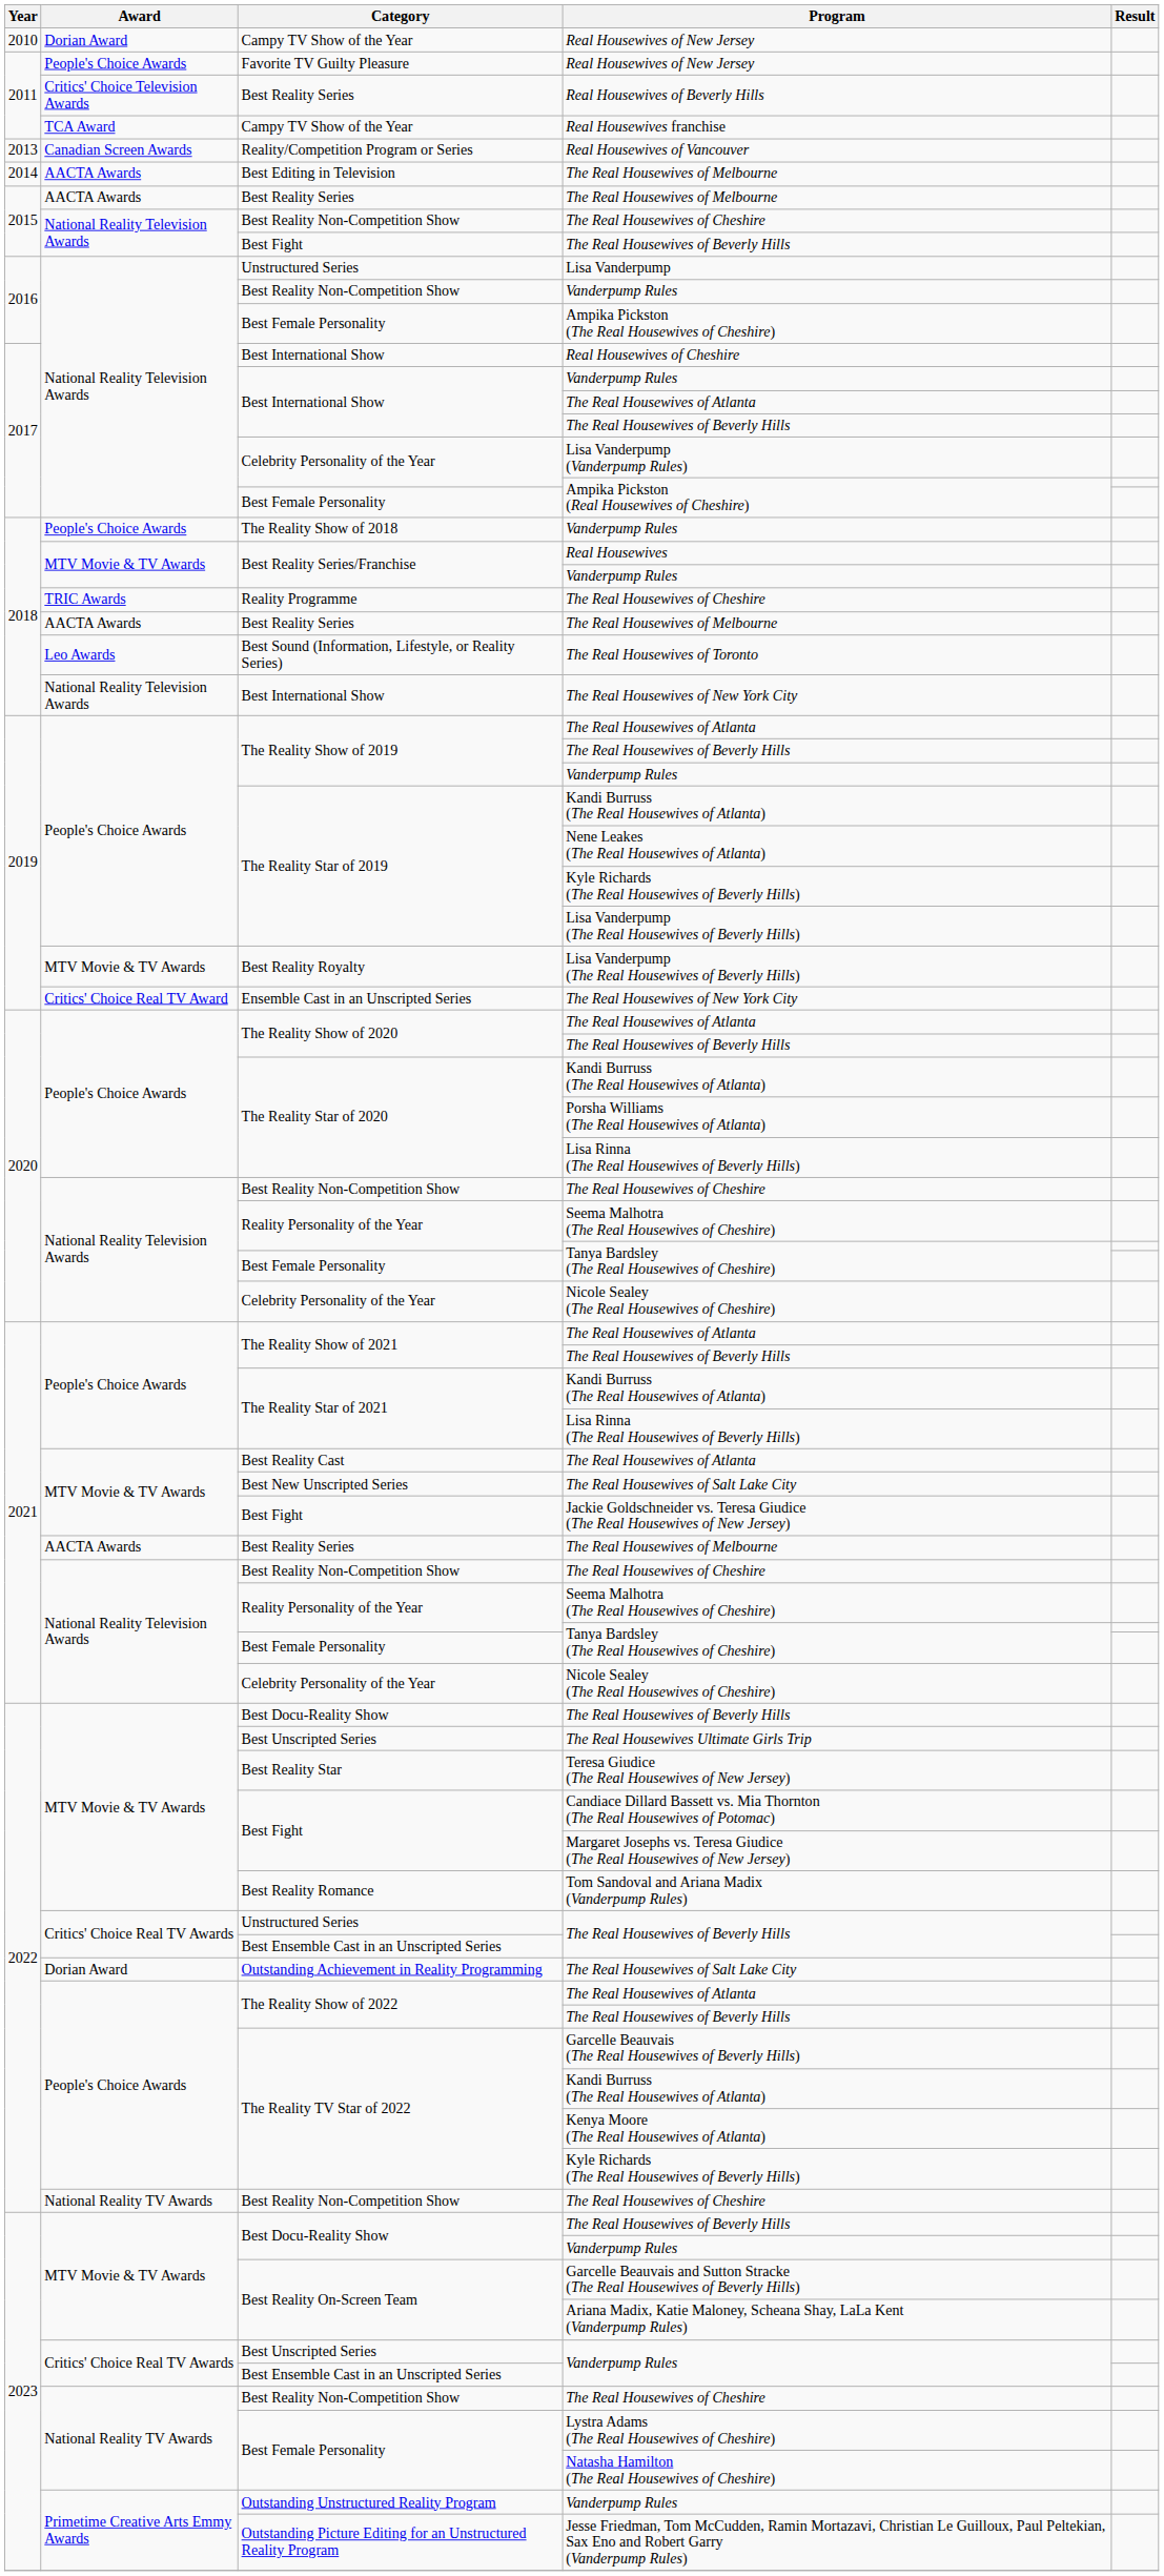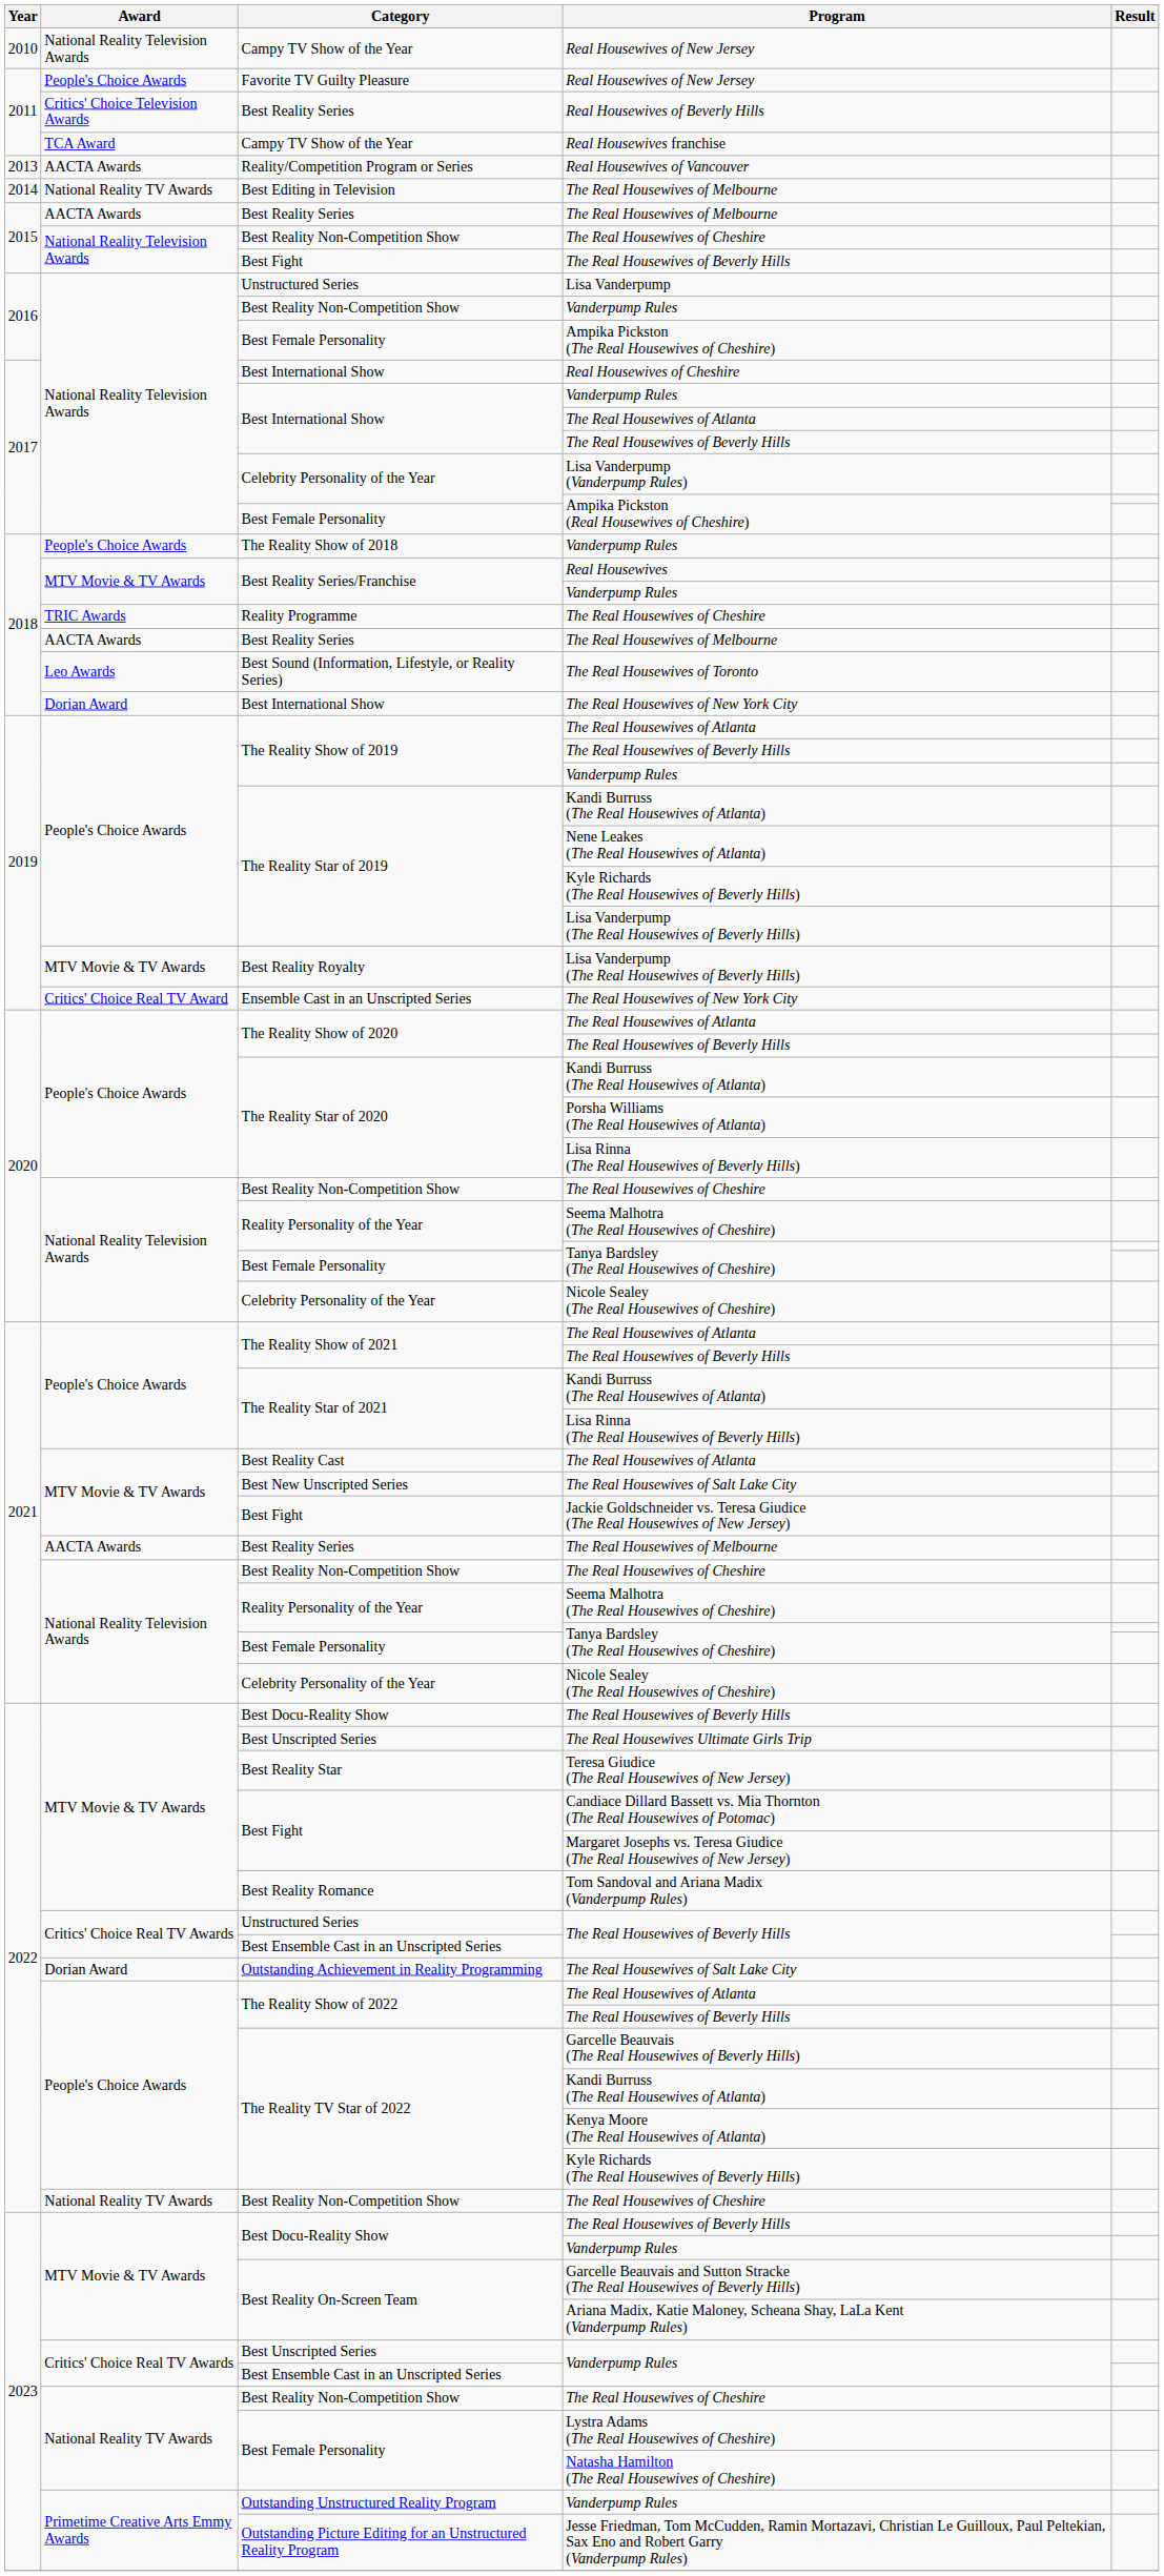 <table class="wikitable plainrowheaders"  width:100%;">
 <tr>
 <th scope="col">Year</th>
 <th scope="col">Award</th>
 <th scope="col">Category</th>
 <th scope="col">Program</th>
 <th scope="col">Result</th>
 </tr>
 <tr>
 <td align="center">2010</td>
-<td><a href='#'>Dorian Award</a></td>
+<td>National Reality Television Awards</td>
 <td>Campy TV Show of the Year</td>
 <td><em>Real Housewives of New Jersey</em></td>
 <td></td>
 </tr>
 <tr>
 <td rowspan="3" align="center">2011</td>
 <td><a href='#'>People's Choice Awards</a></td>
 <td>Favorite TV Guilty Pleasure</td>
 <td><em>Real Housewives of New Jersey</em></td>
 <td></td>
 </tr>
 <tr>
 <td><a href='#'>Critics' Choice Television Awards</a></td>
 <td>Best Reality Series</td>
 <td><em>Real Housewives of Beverly Hills</em></td>
 <td></td>
 </tr>
 <tr>
 <td><a href='#'>TCA Award</a></td>
 <td>Campy TV Show of the Year</td>
 <td><em>Real Housewives</em> franchise</td>
 <td></td>
 </tr>
 <tr>
 <td align="center">2013</td>
-<td><a href='#'>Canadian Screen Awards</a></td>
+<td>AACTA Awards</td>
 <td>Reality/Competition Program or Series</td>
 <td><em>Real Housewives of Vancouver</em></td>
 <td></td>
 </tr>
 <tr>
 <td align="center">2014</td>
-<td><a href='#'>AACTA Awards</a></td>
+<td>National Reality TV Awards</td>
 <td>Best Editing in Television</td>
 <td><em>The Real Housewives of Melbourne</em></td>
 <td></td>
 </tr>
 <tr>
 <td align="center" rowspan="3">2015</td>
 <td>AACTA Awards</td>
 <td>Best Reality Series</td>
 <td><em>The Real Housewives of Melbourne</em></td>
 <td></td>
 </tr>
 <tr>
 <td rowspan="2"><a href='#'>National Reality Television Awards</a></td>
 <td>Best Reality Non-Competition Show</td>
 <td><em>The Real Housewives of Cheshire</em></td>
 <td></td>
 </tr>
 <tr>
 <td>Best Fight</td>
 <td><em>The Real Housewives of Beverly Hills</em></td>
 <td></td>
 </tr>
 <tr>
 <td align="center" rowspan="3">2016</td>
 <td rowspan="10">National Reality Television Awards</td>
 <td>Unstructured Series</td>
 <td>Lisa Vanderpump</td>
 <td></td>
 </tr>
 <tr>
 <td>Best Reality Non-Competition Show</td>
 <td><em>Vanderpump Rules</em></td>
 <td></td>
 </tr>
 <tr>
 <td>Best Female Personality</td>
 <td>Ampika Pickston<br>(<em>The Real Housewives of Cheshire</em>)</td>
 <td></td>
 </tr>
 <tr>
 <td align="center" rowspan="7">2017</td>
 <td>Best International Show</td>
 <td><em>Real Housewives of Cheshire</em></td>
 <td></td>
 </tr>
 <tr>
 <td rowspan="3">Best International Show</td>
 <td><em>Vanderpump Rules</em></td>
 <td></td>
 </tr>
 <tr>
 <td><em>The Real Housewives of Atlanta</em></td>
 <td></td>
 </tr>
 <tr>
 <td><em>The Real Housewives of Beverly Hills</em></td>
 <td></td>
 </tr>
 <tr>
 <td rowspan="2">Celebrity Personality of the Year</td>
 <td>Lisa Vanderpump<br>(<em>Vanderpump Rules</em>)</td>
 <td></td>
 </tr>
 <tr>
 <td rowspan="2">Ampika Pickston<br>(<em>Real Housewives of Cheshire</em>)</td>
 <td></td>
 </tr>
 <tr>
 <td>Best Female Personality</td>
 <td></td>
 </tr>
 <tr>
 <td rowspan="7" align="center">2018</td>
 <td><a href='#'>People's Choice Awards</a></td>
 <td>The Reality Show of 2018</td>
 <td><em>Vanderpump Rules</em></td>
 <td></td>
 </tr>
 <tr>
 <td rowspan="2"><a href='#'>MTV Movie & TV Awards</a></td>
 <td rowspan="2">Best Reality Series/Franchise</td>
 <td><em>Real Housewives</em></td>
 <td></td>
 </tr>
 <tr>
 <td><em>Vanderpump Rules</em></td>
 <td></td>
 </tr>
 <tr>
 <td><a href='#'>TRIC Awards</a></td>
 <td>Reality Programme</td>
 <td><em>The Real Housewives of Cheshire</em></td>
 <td></td>
 </tr>
 <tr>
 <td>AACTA Awards</td>
 <td>Best Reality Series</td>
 <td><em>The Real Housewives of Melbourne</em></td>
 <td></td>
 </tr>
 <tr>
 <td><a href='#'>Leo Awards</a></td>
 <td>Best Sound (Information, Lifestyle, or Reality Series)</td>
 <td><em>The Real Housewives of Toronto</em></td>
 <td></td>
 </tr>
 <tr>
-<td>National Reality Television Awards</td>
+<td><a href='#'>Dorian Award</a></td>
 <td>Best International Show</td>
 <td><em>The Real Housewives of New York City</em></td>
 <td></td>
 </tr>
 <tr>
 <td align="center" rowspan="9">2019</td>
 <td rowspan="7">People's Choice Awards</td>
 <td rowspan="3">The Reality Show of 2019</td>
 <td><em>The Real Housewives of Atlanta</em></td>
 <td></td>
 </tr>
 <tr>
 <td><em>The Real Housewives of Beverly Hills</em></td>
 <td></td>
 </tr>
 <tr>
 <td><em>Vanderpump Rules</em></td>
 <td></td>
 </tr>
 <tr>
 <td rowspan="4">The Reality Star of 2019</td>
 <td>Kandi Burruss<br>(<em>The Real Housewives of Atlanta</em>)</td>
 <td></td>
 </tr>
 <tr>
 <td>Nene Leakes<br>(<em>The Real Housewives of Atlanta</em>)</td>
 <td></td>
 </tr>
 <tr>
 <td>Kyle Richards<br>(<em>The Real Housewives of Beverly Hills</em>)</td>
 <td></td>
 </tr>
 <tr>
 <td>Lisa Vanderpump<br>(<em>The Real Housewives of Beverly Hills</em>)</td>
 <td></td>
 </tr>
 <tr>
 <td>MTV Movie & TV Awards</td>
 <td>Best Reality Royalty</td>
 <td>Lisa Vanderpump<br>(<em>The Real Housewives of Beverly Hills</em>)</td>
 <td></td>
 </tr>
 <tr>
 <td><a href='#'>Critics' Choice Real TV Award</a></td>
 <td>Ensemble Cast in an Unscripted Series</td>
 <td><em>The Real Housewives of New York City</em></td>
 <td></td>
 </tr>
 <tr>
 <td align="center" rowspan="10">2020</td>
 <td rowspan="5">People's Choice Awards</td>
 <td rowspan="2">The Reality Show of 2020</td>
 <td><em>The Real Housewives of Atlanta</em></td>
 <td></td>
 </tr>
 <tr>
 <td><em>The Real Housewives of Beverly Hills</em></td>
 <td></td>
 </tr>
 <tr>
 <td rowspan="3">The Reality Star of 2020</td>
 <td>Kandi Burruss<br>(<em>The Real Housewives of Atlanta</em>)</td>
 <td></td>
 </tr>
 <tr>
 <td>Porsha Williams<br>(<em>The Real Housewives of Atlanta</em>)</td>
 <td></td>
 </tr>
 <tr>
 <td>Lisa Rinna<br>(<em>The Real Housewives of Beverly Hills</em>)</td>
 <td></td>
 </tr>
 <tr>
 <td rowspan="5">National Reality Television Awards</td>
 <td>Best Reality Non-Competition Show</td>
 <td><em>The Real Housewives of Cheshire</em></td>
 <td></td>
 </tr>
 <tr>
 <td rowspan="2">Reality Personality of the Year</td>
 <td>Seema Malhotra<br>(<em>The Real Housewives of Cheshire</em>)</td>
 <td></td>
 </tr>
 <tr>
 <td rowspan="2">Tanya Bardsley<br>(<em>The Real Housewives of Cheshire</em>)</td>
 <td></td>
 </tr>
 <tr>
 <td>Best Female Personality</td>
 <td></td>
 </tr>
 <tr>
 <td>Celebrity Personality of the Year</td>
 <td>Nicole Sealey<br>(<em>The Real Housewives of Cheshire</em>)</td>
 <td></td>
 </tr>
 <tr>
 <td align="center" rowspan="13">2021</td>
 <td rowspan="4">People's Choice Awards</td>
 <td rowspan="2">The Reality Show of 2021</td>
 <td><em>The Real Housewives of Atlanta</em></td>
 <td></td>
 </tr>
 <tr>
 <td><em>The Real Housewives of Beverly Hills</em></td>
 <td></td>
 </tr>
 <tr>
 <td rowspan="2">The Reality Star of 2021</td>
 <td>Kandi Burruss<br>(<em>The Real Housewives of Atlanta</em>)</td>
 <td></td>
 </tr>
 <tr>
 <td>Lisa Rinna<br>(<em>The Real Housewives of Beverly Hills</em>)</td>
 <td></td>
 </tr>
 <tr>
 <td rowspan="3">MTV Movie & TV Awards</td>
 <td>Best Reality Cast</td>
 <td><em>The Real Housewives of Atlanta</em></td>
 <td></td>
 </tr>
 <tr>
 <td>Best New Unscripted Series</td>
 <td><em>The Real Housewives of Salt Lake City</em></td>
 <td></td>
 </tr>
 <tr>
 <td>Best Fight</td>
 <td>Jackie Goldschneider vs. Teresa Giudice<br>(<em>The Real Housewives of New Jersey</em>)</td>
 <td></td>
 </tr>
 <tr>
 <td>AACTA Awards</td>
 <td>Best Reality Series</td>
 <td><em>The Real Housewives of Melbourne</em></td>
 <td></td>
 </tr>
 <tr>
 <td rowspan="5">National Reality Television Awards</td>
 <td>Best Reality Non-Competition Show</td>
 <td><em>The Real Housewives of Cheshire</em></td>
 <td></td>
 </tr>
 <tr>
 <td rowspan="2">Reality Personality of the Year</td>
 <td>Seema Malhotra<br>(<em>The Real Housewives of Cheshire</em>)</td>
 <td></td>
 </tr>
 <tr>
 <td rowspan="2">Tanya Bardsley<br>(<em>The Real Housewives of Cheshire</em>)</td>
 <td></td>
 </tr>
 <tr>
 <td>Best Female Personality</td>
 <td></td>
 </tr>
 <tr>
 <td>Celebrity Personality of the Year</td>
 <td>Nicole Sealey<br>(<em>The Real Housewives of Cheshire</em>)</td>
 <td></td>
 </tr>
 <tr>
 <td rowspan="16">2022</td>
 <td rowspan="6">MTV Movie & TV Awards</td>
 <td>Best Docu-Reality Show</td>
 <td><em>The Real Housewives of Beverly Hills</em></td>
 <td></td>
 </tr>
 <tr>
 <td>Best Unscripted Series</td>
 <td><em>The Real Housewives Ultimate Girls Trip</em></td>
 <td></td>
 </tr>
 <tr>
 <td>Best Reality Star</td>
 <td>Teresa Giudice<br>(<em>The Real Housewives of New Jersey</em>)</td>
 <td></td>
 </tr>
 <tr>
 <td rowspan="2">Best Fight</td>
 <td>Candiace Dillard Bassett vs. Mia Thornton<br>(<em>The Real Housewives of Potomac</em>)</td>
 <td></td>
 </tr>
 <tr>
 <td>Margaret Josephs vs. Teresa Giudice<br>(<em>The Real Housewives of New Jersey</em>)</td>
 <td></td>
 </tr>
 <tr>
 <td>Best Reality Romance</td>
 <td>Tom Sandoval and Ariana Madix<br>(<em>Vanderpump Rules</em>)</td>
 <td></td>
 </tr>
 <tr>
 <td rowspan="2">Critics' Choice Real TV Awards</td>
 <td>Unstructured Series</td>
 <td rowspan="2"><em>The Real Housewives of Beverly Hills</em></td>
 <td></td>
 </tr>
 <tr>
 <td>Best Ensemble Cast in an Unscripted Series</td>
 <td></td>
 </tr>
 <tr>
 <td>Dorian Award</td>
 <td><a href='#'>Outstanding Achievement in Reality Programming</a></td>
 <td><em>The Real Housewives of Salt Lake City</em></td>
 <td></td>
 </tr>
 <tr>
 <td rowspan="6">People's Choice Awards</td>
 <td rowspan="2">The Reality Show of 2022</td>
 <td><em>The Real Housewives of Atlanta</em></td>
 <td></td>
 </tr>
 <tr>
 <td><em>The Real Housewives of Beverly Hills</em></td>
 <td></td>
 </tr>
 <tr>
 <td rowspan="4">The Reality TV Star of 2022</td>
 <td>Garcelle Beauvais<br>(<em>The Real Housewives of Beverly Hills</em>)</td>
 <td></td>
 </tr>
 <tr>
 <td>Kandi Burruss<br>(<em>The Real Housewives of Atlanta</em>)</td>
 <td></td>
 </tr>
 <tr>
 <td>Kenya Moore<br>(<em>The Real Housewives of Atlanta</em>)</td>
 <td></td>
 </tr>
 <tr>
 <td>Kyle Richards<br>(<em>The Real Housewives of Beverly Hills</em>)</td>
 <td></td>
 </tr>
 <tr>
 <td>National Reality TV Awards</td>
 <td>Best Reality Non-Competition Show</td>
 <td><em>The Real Housewives of Cheshire</em></td>
 <td></td>
 </tr>
 <tr>
 <td rowspan="11">2023</td>
 <td rowspan="4">MTV Movie & TV Awards</td>
 <td rowspan="2">Best Docu-Reality Show</td>
 <td><em>The Real Housewives of Beverly Hills</em></td>
 <td></td>
 </tr>
 <tr>
 <td><em>Vanderpump Rules</em></td>
 <td></td>
 </tr>
 <tr>
 <td rowspan="2">Best Reality On-Screen Team</td>
 <td>Garcelle Beauvais and Sutton Stracke<br>(<em>The Real Housewives of Beverly Hills</em>)</td>
 <td></td>
 </tr>
 <tr>
 <td>Ariana Madix, Katie Maloney, Scheana Shay, LaLa Kent<br>(<em>Vanderpump Rules</em>)</td>
 <td></td>
 </tr>
 <tr>
 <td rowspan="2">Critics' Choice Real TV Awards</td>
 <td>Best Unscripted Series</td>
 <td rowspan="2"><em>Vanderpump Rules</em></td>
 <td></td>
 </tr>
 <tr>
 <td>Best Ensemble Cast in an Unscripted Series</td>
 <td></td>
 </tr>
 <tr>
 <td rowspan="3">National Reality TV Awards</td>
 <td>Best Reality Non-Competition Show</td>
 <td><em>The Real Housewives of Cheshire</em></td>
 <td></td>
 </tr>
 <tr>
 <td rowspan="2">Best Female Personality</td>
 <td>Lystra Adams<br>(<em>The Real Housewives of Cheshire</em>)</td>
 <td></td>
 </tr>
 <tr>
 <td><a href='#'>Natasha Hamilton</a><br>(<em>The Real Housewives of Cheshire</em>)</td>
 <td></td>
 </tr>
 <tr>
 <td rowspan="2"><a href='#'>Primetime Creative Arts Emmy Awards</a></td>
 <td><a href='#'>Outstanding Unstructured Reality Program</a></td>
 <td><em>Vanderpump Rules</em></td>
 <td></td>
 </tr>
 <tr>
 <td><a href='#'>Outstanding Picture Editing for an Unstructured Reality Program</a></td>
 <td>Jesse Friedman, Tom McCudden, Ramin Mortazavi, Christian Le Guilloux, Paul Peltekian, Sax Eno and Robert Garry<br>(<em>Vanderpump Rules</em>)</td>
 <td></td>
 </tr>
 <tr>
 </tr>
 </table>
